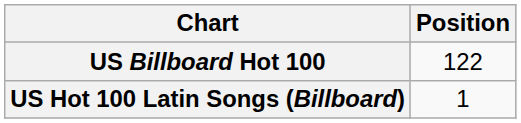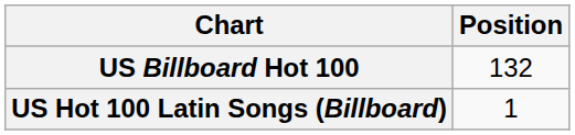 <table class="wikitable plainrowheaders" style="text-align:center">
 <tr>
 <th>Chart</th>
 <th>Position</th>
 </tr>
 <tr>
 <th scope="row">US <em>Billboard</em> Hot 100</th>
-<td>122</td>
+<td>132</td>
 </tr>
 <tr>
 <th scope="row">US Hot 100 Latin Songs (<em>Billboard</em>)</th>
 <td>1</td>
 </tr>
 </table>
